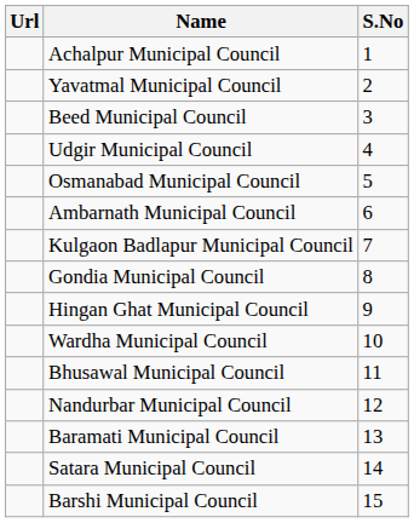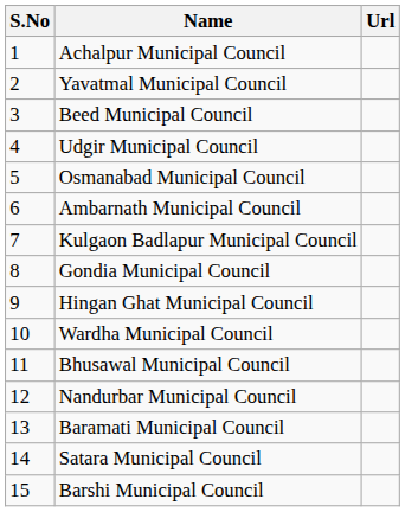 <table class="wikitable">
 <tr>
+<th>S.No</th>
+<th>Name</th>
 <th>Url</th>
-<th>Name</th>
-<th>S.No</th>
 </tr>
 <tr>
+<td>1</td>
+<td>Achalpur Municipal Council</td>
 <td></td>
-<td>Achalpur Municipal Council</td>
-<td>1</td>
 </tr>
 <tr>
+<td>2</td>
+<td>Yavatmal Municipal Council</td>
 <td></td>
-<td>Yavatmal Municipal Council</td>
-<td>2</td>
 </tr>
 <tr>
+<td>3</td>
+<td>Beed Municipal Council</td>
 <td></td>
-<td>Beed Municipal Council</td>
-<td>3</td>
 </tr>
 <tr>
+<td>4</td>
+<td>Udgir Municipal Council</td>
 <td></td>
-<td>Udgir Municipal Council</td>
-<td>4</td>
 </tr>
 <tr>
+<td>5</td>
+<td>Osmanabad Municipal Council</td>
 <td></td>
-<td>Osmanabad Municipal Council</td>
-<td>5</td>
 </tr>
 <tr>
+<td>6</td>
+<td>Ambarnath Municipal Council</td>
 <td></td>
-<td>Ambarnath Municipal Council</td>
-<td>6</td>
 </tr>
 <tr>
+<td>7</td>
+<td>Kulgaon Badlapur Municipal Council</td>
 <td></td>
-<td>Kulgaon Badlapur Municipal Council</td>
-<td>7</td>
 </tr>
 <tr>
+<td>8</td>
+<td>Gondia Municipal Council</td>
 <td></td>
-<td>Gondia Municipal Council</td>
-<td>8</td>
 </tr>
 <tr>
+<td>9</td>
+<td>Hingan Ghat Municipal Council</td>
 <td></td>
-<td>Hingan Ghat Municipal Council</td>
-<td>9</td>
 </tr>
 <tr>
+<td>10</td>
+<td>Wardha Municipal Council</td>
 <td></td>
-<td>Wardha Municipal Council</td>
-<td>10</td>
 </tr>
 <tr>
+<td>11</td>
+<td>Bhusawal Municipal Council</td>
 <td></td>
-<td>Bhusawal Municipal Council</td>
-<td>11</td>
 </tr>
 <tr>
+<td>12</td>
+<td>Nandurbar Municipal Council</td>
 <td></td>
-<td>Nandurbar Municipal Council</td>
-<td>12</td>
 </tr>
 <tr>
+<td>13</td>
+<td>Baramati Municipal Council</td>
 <td></td>
-<td>Baramati Municipal Council</td>
-<td>13</td>
 </tr>
 <tr>
+<td>14</td>
+<td>Satara Municipal Council</td>
 <td></td>
-<td>Satara Municipal Council</td>
-<td>14</td>
 </tr>
 <tr>
+<td>15</td>
+<td>Barshi Municipal Council</td>
 <td></td>
-<td>Barshi Municipal Council</td>
-<td>15</td>
 </tr>
 </table>
